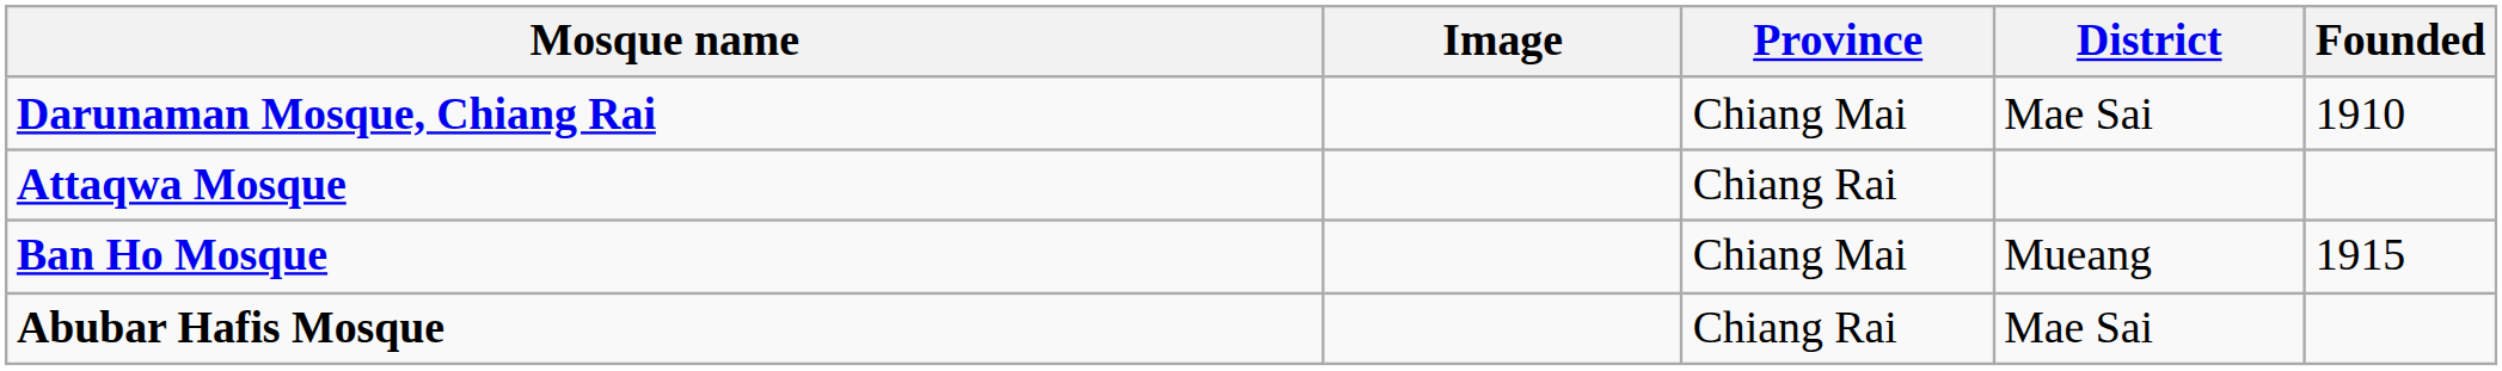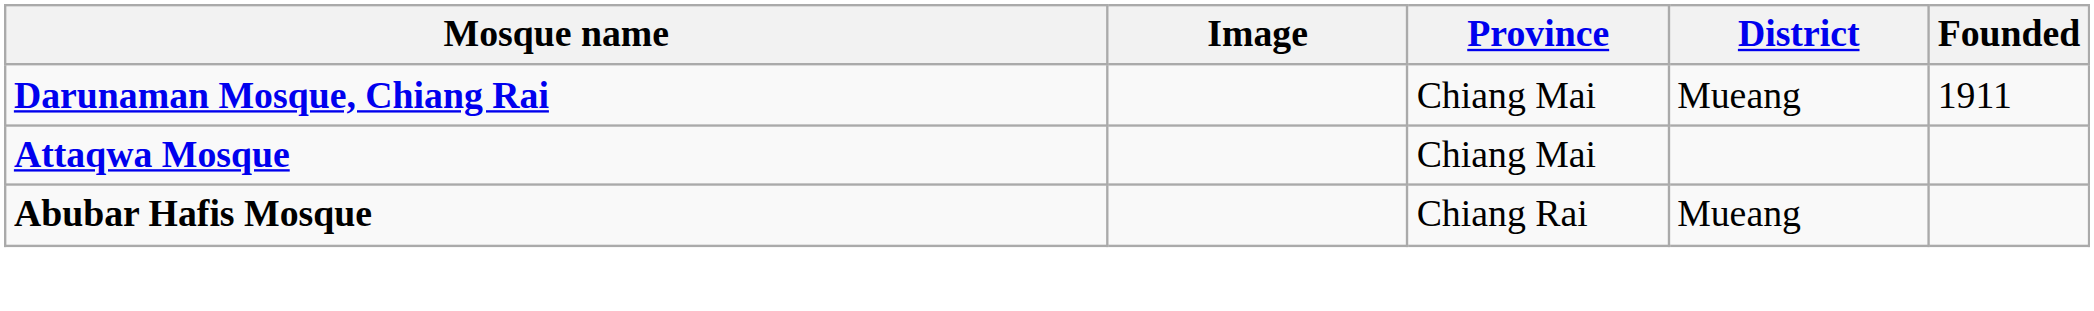 <table class="wikitable sortable" width="100%">
 <tr>
 <th><strong>Mosque name</strong></th>
 <th width="120px" class="unsortable"><strong>Image</strong></th>
 <th width="12.5%"><a href='#'>Province</a></th>
 <th width=12.5%><a href='#'>District</a></th>
 <th width=7.5%><strong>Founded</strong></th>
 </tr>
 <tr>
 <td><strong><a href='#'>Darunaman Mosque, Chiang Rai</a></strong></td>
 <td></td>
 <td>Chiang Mai</td>
-<td>Mae Sai</td>
-<td>1910</td>
+<td>Mueang</td>
+<td>1911</td>
 </tr>
 <tr>
 <td><strong><a href='#'>Attaqwa Mosque</a></strong></td>
 <td></td>
-<td>Chiang Rai</td>
+<td>Chiang Mai</td>
 <td></td>
 <td></td>
-</tr>
-<tr>
-<td><strong><a href='#'>Ban Ho Mosque</a></strong></td>
-<td></td>
-<td>Chiang Mai</td>
-<td>Mueang</td>
-<td>1915</td>
 </tr>
 <tr>
 <td><strong>Abubar Hafis Mosque</strong></td>
 <td></td>
 <td>Chiang Rai</td>
-<td>Mae Sai</td>
+<td>Mueang</td>
 <td></td>
 </tr>
 </table>
